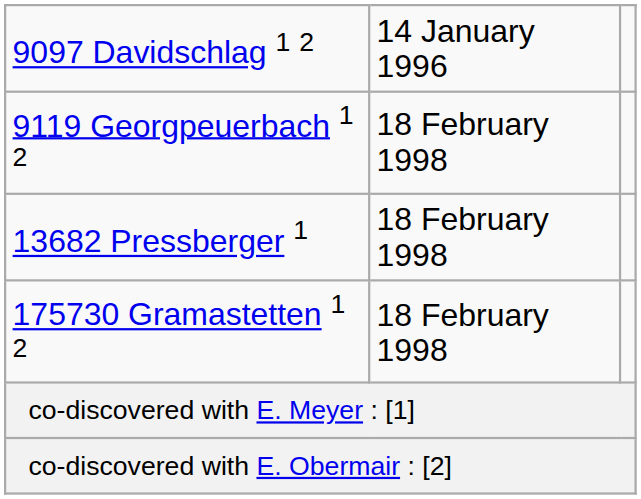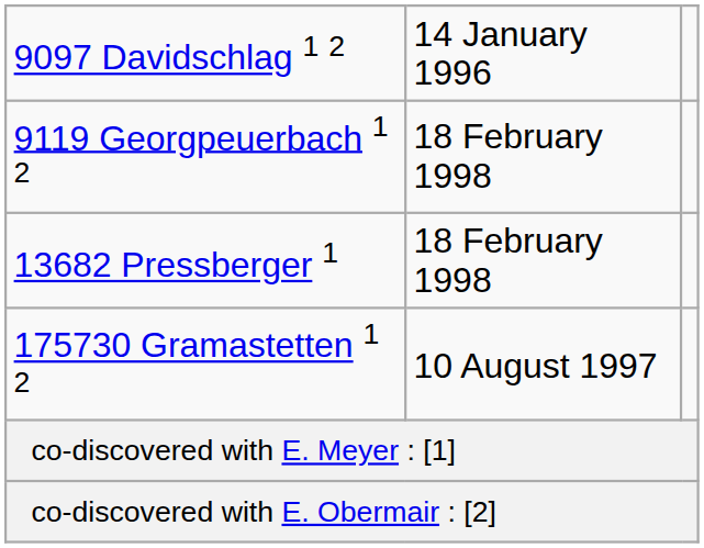 <table class="wikitable floatright" style="font-size: 0.9em; width: 285px;">
 <tr>
 <td><a href='#'>9097 Davidschlag</a> <sup>1</sup> <sup>2</sup></td>
 <td>14 January 1996</td>
 <td></td>
 </tr>
 <tr>
 <td><a href='#'>9119 Georgpeuerbach</a> <sup>1</sup> <sup>2</sup></td>
 <td>18 February 1998</td>
 <td></td>
 </tr>
 <tr>
 <td><a href='#'>13682 Pressberger</a> <sup>1</sup></td>
 <td>18 February 1998</td>
 <td></td>
 </tr>
 <tr>
 <td><a href='#'>175730 Gramastetten</a> <sup>1</sup> <sup>2</sup></td>
-<td>18 February  1998</td>
+<td>10 August 1997</td>
 <td></td>
 </tr>
 <tr>
 <th colspan=3 style="font-size: smaller; font-weight: normal; text-align: left; padding: 5px 10px;">co-discovered with <a href='#'>E. Meyer</a> : [1]</th>
 </tr>
 <tr>
 <th colspan=3 style="font-size: smaller; font-weight: normal; text-align: left; padding: 5px 10px;">co-discovered with <a href='#'>E. Obermair</a> : [2]</th>
 </tr>
 </table>
